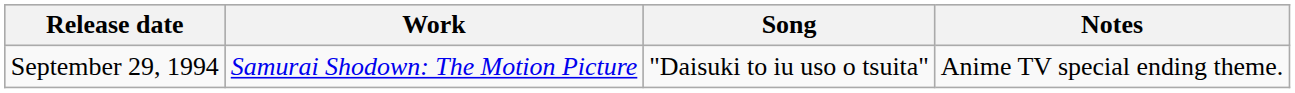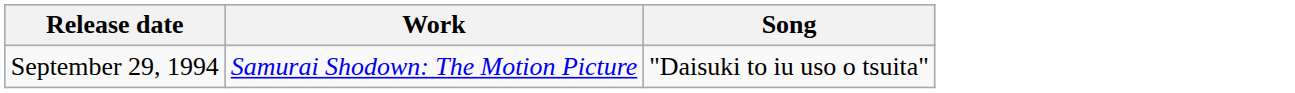 <table class=wikitable>
 <tr>
 <th>Release date</th>
 <th>Work</th>
 <th>Song</th>
-<th>Notes</th>
 </tr>
 <tr>
 <td>September 29, 1994</td>
 <td><em><a href='#'>Samurai Shodown: The Motion Picture</a></em></td>
 <td>"Daisuki to iu uso o tsuita"</td>
-<td>Anime TV special ending theme.</td>
 </tr>
 </table>
